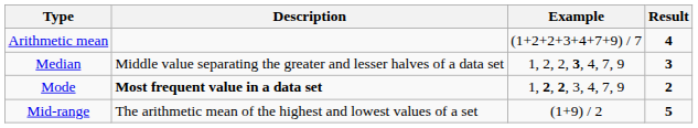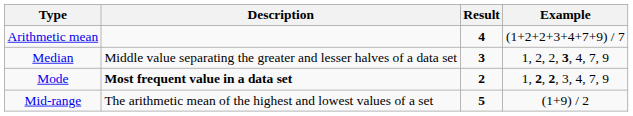 <table class="wikitable">
 <tr>
 <th>Type</th>
 <th>Description</th>
+<th>Result</th>
 <th>Example</th>
-<th>Result</th>
 </tr>
 <tr>
 <td align="center"><a href='#'>Arithmetic mean</a></td>
 <td></td>
+<td align="center"><strong>4</strong></td>
 <td align="center">(1+2+2+3+4+7+9) / 7</td>
-<td align="center"><strong>4</strong></td>
 </tr>
 <tr>
 <td align="center"><a href='#'>Median</a></td>
 <td>Middle value separating the greater and lesser halves of a data set</td>
+<td align="center"><strong>3</strong></td>
 <td align="center">1, 2, 2, <strong>3</strong>, 4, 7, 9</td>
-<td align="center"><strong>3</strong></td>
 </tr>
 <tr>
 <td align="center"><a href='#'>Mode</a></td>
 <td><strong>Most frequent value in a data set</strong></td>
+<td align="center"><strong>2</strong></td>
 <td align="center">1, <strong>2</strong>, <strong>2</strong>, 3, 4, 7, 9</td>
-<td align="center"><strong>2</strong></td>
 </tr>
 <tr>
 <td align="center"><a href='#'>Mid-range</a></td>
 <td>The arithmetic mean of the highest and lowest values of a set</td>
+<td align="center"><strong>5</strong></td>
 <td align="center">(1+9) / 2</td>
-<td align="center"><strong>5</strong></td>
 </tr>
 </table>
